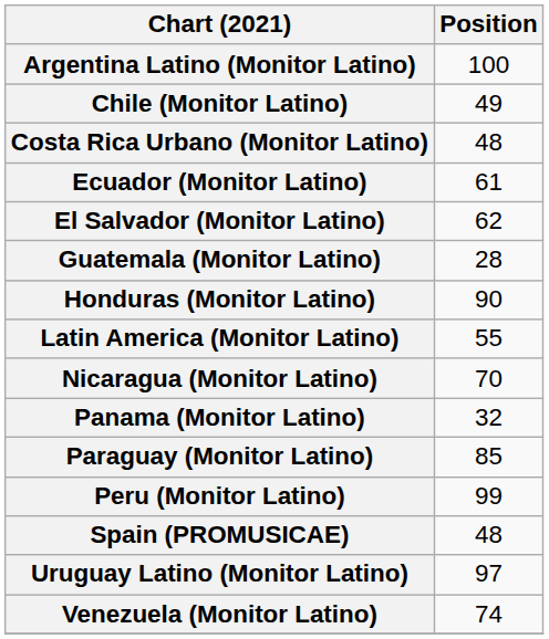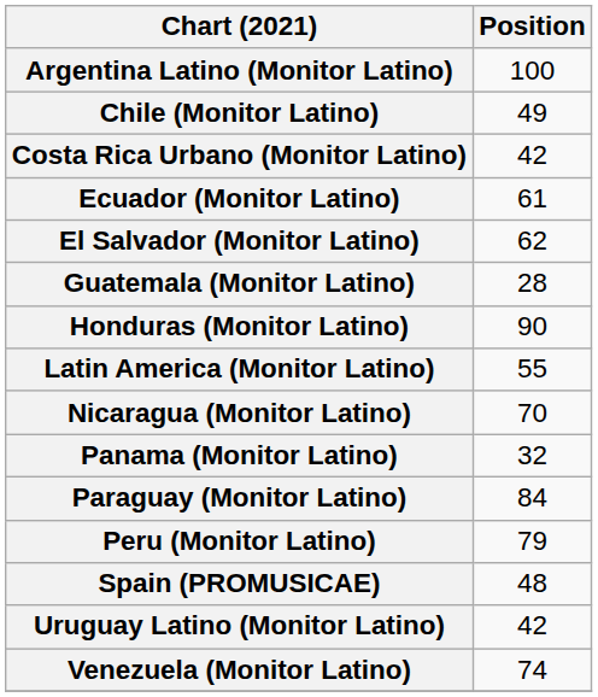 <table class="wikitable sortable plainrowheaders" style="text-align:center">
 <tr>
 <th scope="col">Chart (2021)</th>
 <th scope="col">Position</th>
 </tr>
 <tr>
 <th scope="row">Argentina Latino (Monitor Latino)</th>
 <td>100</td>
 </tr>
 <tr>
 <th scope="row">Chile (Monitor Latino)</th>
 <td>49</td>
 </tr>
 <tr>
 <th scope="row">Costa Rica Urbano (Monitor Latino)</th>
-<td>48</td>
+<td>42</td>
 </tr>
 <tr>
 <th scope="row">Ecuador (Monitor Latino)</th>
 <td>61</td>
 </tr>
 <tr>
 <th scope="row">El Salvador (Monitor Latino)</th>
 <td>62</td>
 </tr>
 <tr>
 <th scope="row">Guatemala (Monitor Latino)</th>
 <td>28</td>
 </tr>
 <tr>
 <th scope="row">Honduras (Monitor Latino)</th>
 <td>90</td>
 </tr>
 <tr>
 <th scope="row">Latin America (Monitor Latino)</th>
 <td>55</td>
 </tr>
 <tr>
 <th scope="row">Nicaragua (Monitor Latino)</th>
 <td>70</td>
 </tr>
 <tr>
 <th scope="row">Panama (Monitor Latino)</th>
 <td>32</td>
 </tr>
 <tr>
 <th scope="row">Paraguay (Monitor Latino)</th>
-<td>85</td>
+<td>84</td>
 </tr>
 <tr>
 <th scope="row">Peru (Monitor Latino)</th>
-<td>99</td>
+<td>79</td>
 </tr>
 <tr>
 <th scope="row">Spain (PROMUSICAE)</th>
 <td>48</td>
 </tr>
 <tr>
 <th scope="row">Uruguay Latino (Monitor Latino)</th>
-<td>97</td>
+<td>42</td>
 </tr>
 <tr>
 <th scope="row">Venezuela (Monitor Latino)</th>
 <td>74</td>
 </tr>
 <tr>
 </tr>
 </table>
